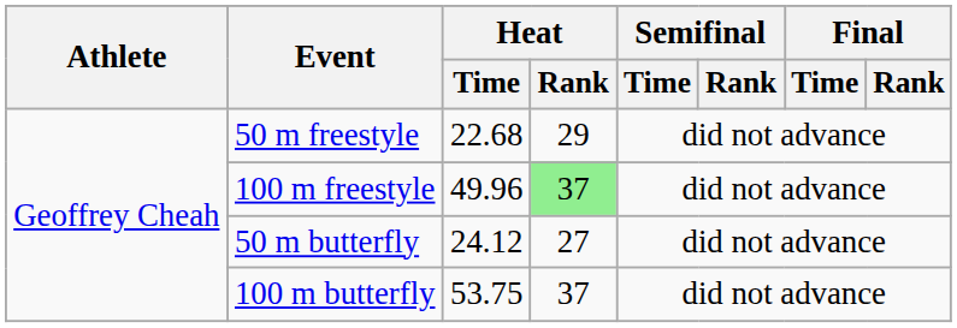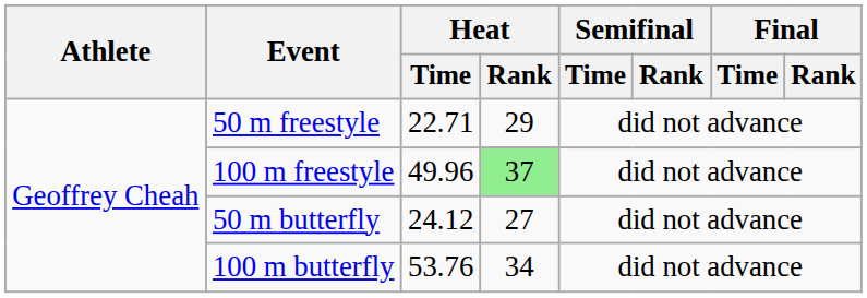 <table class=wikitable style="font-size:90%">
 <tr>
 <th rowspan="2">Athlete</th>
 <th rowspan="2">Event</th>
 <th colspan="2">Heat</th>
 <th colspan="2">Semifinal</th>
 <th colspan="2">Final</th>
 </tr>
 <tr style="font-size:95%">
 <th>Time</th>
 <th>Rank</th>
 <th>Time</th>
 <th>Rank</th>
 <th>Time</th>
 <th>Rank</th>
 </tr>
 <tr align=center>
 <td align=left rowspan=4><a href='#'>Geoffrey Cheah</a></td>
 <td align=left><a href='#'>50 m freestyle</a></td>
-<td>22.68</td>
+<td>22.71</td>
 <td>29</td>
 <td colspan=4>did not advance</td>
 </tr>
 <tr align=center>
 <td align=left><a href='#'>100 m freestyle</a></td>
 <td>49.96</td>
 <td style="background: lightgreen;">37</td>
 <td colspan=4>did not advance</td>
 </tr>
 <tr align=center>
 <td align=left><a href='#'>50 m butterfly</a></td>
 <td>24.12</td>
 <td>27</td>
 <td colspan=4>did not advance</td>
 </tr>
 <tr align=center>
 <td align=left><a href='#'>100 m butterfly</a></td>
-<td>53.75</td>
-<td>37</td>
+<td>53.76</td>
+<td>34</td>
 <td colspan=4>did not advance</td>
 </tr>
 </table>
